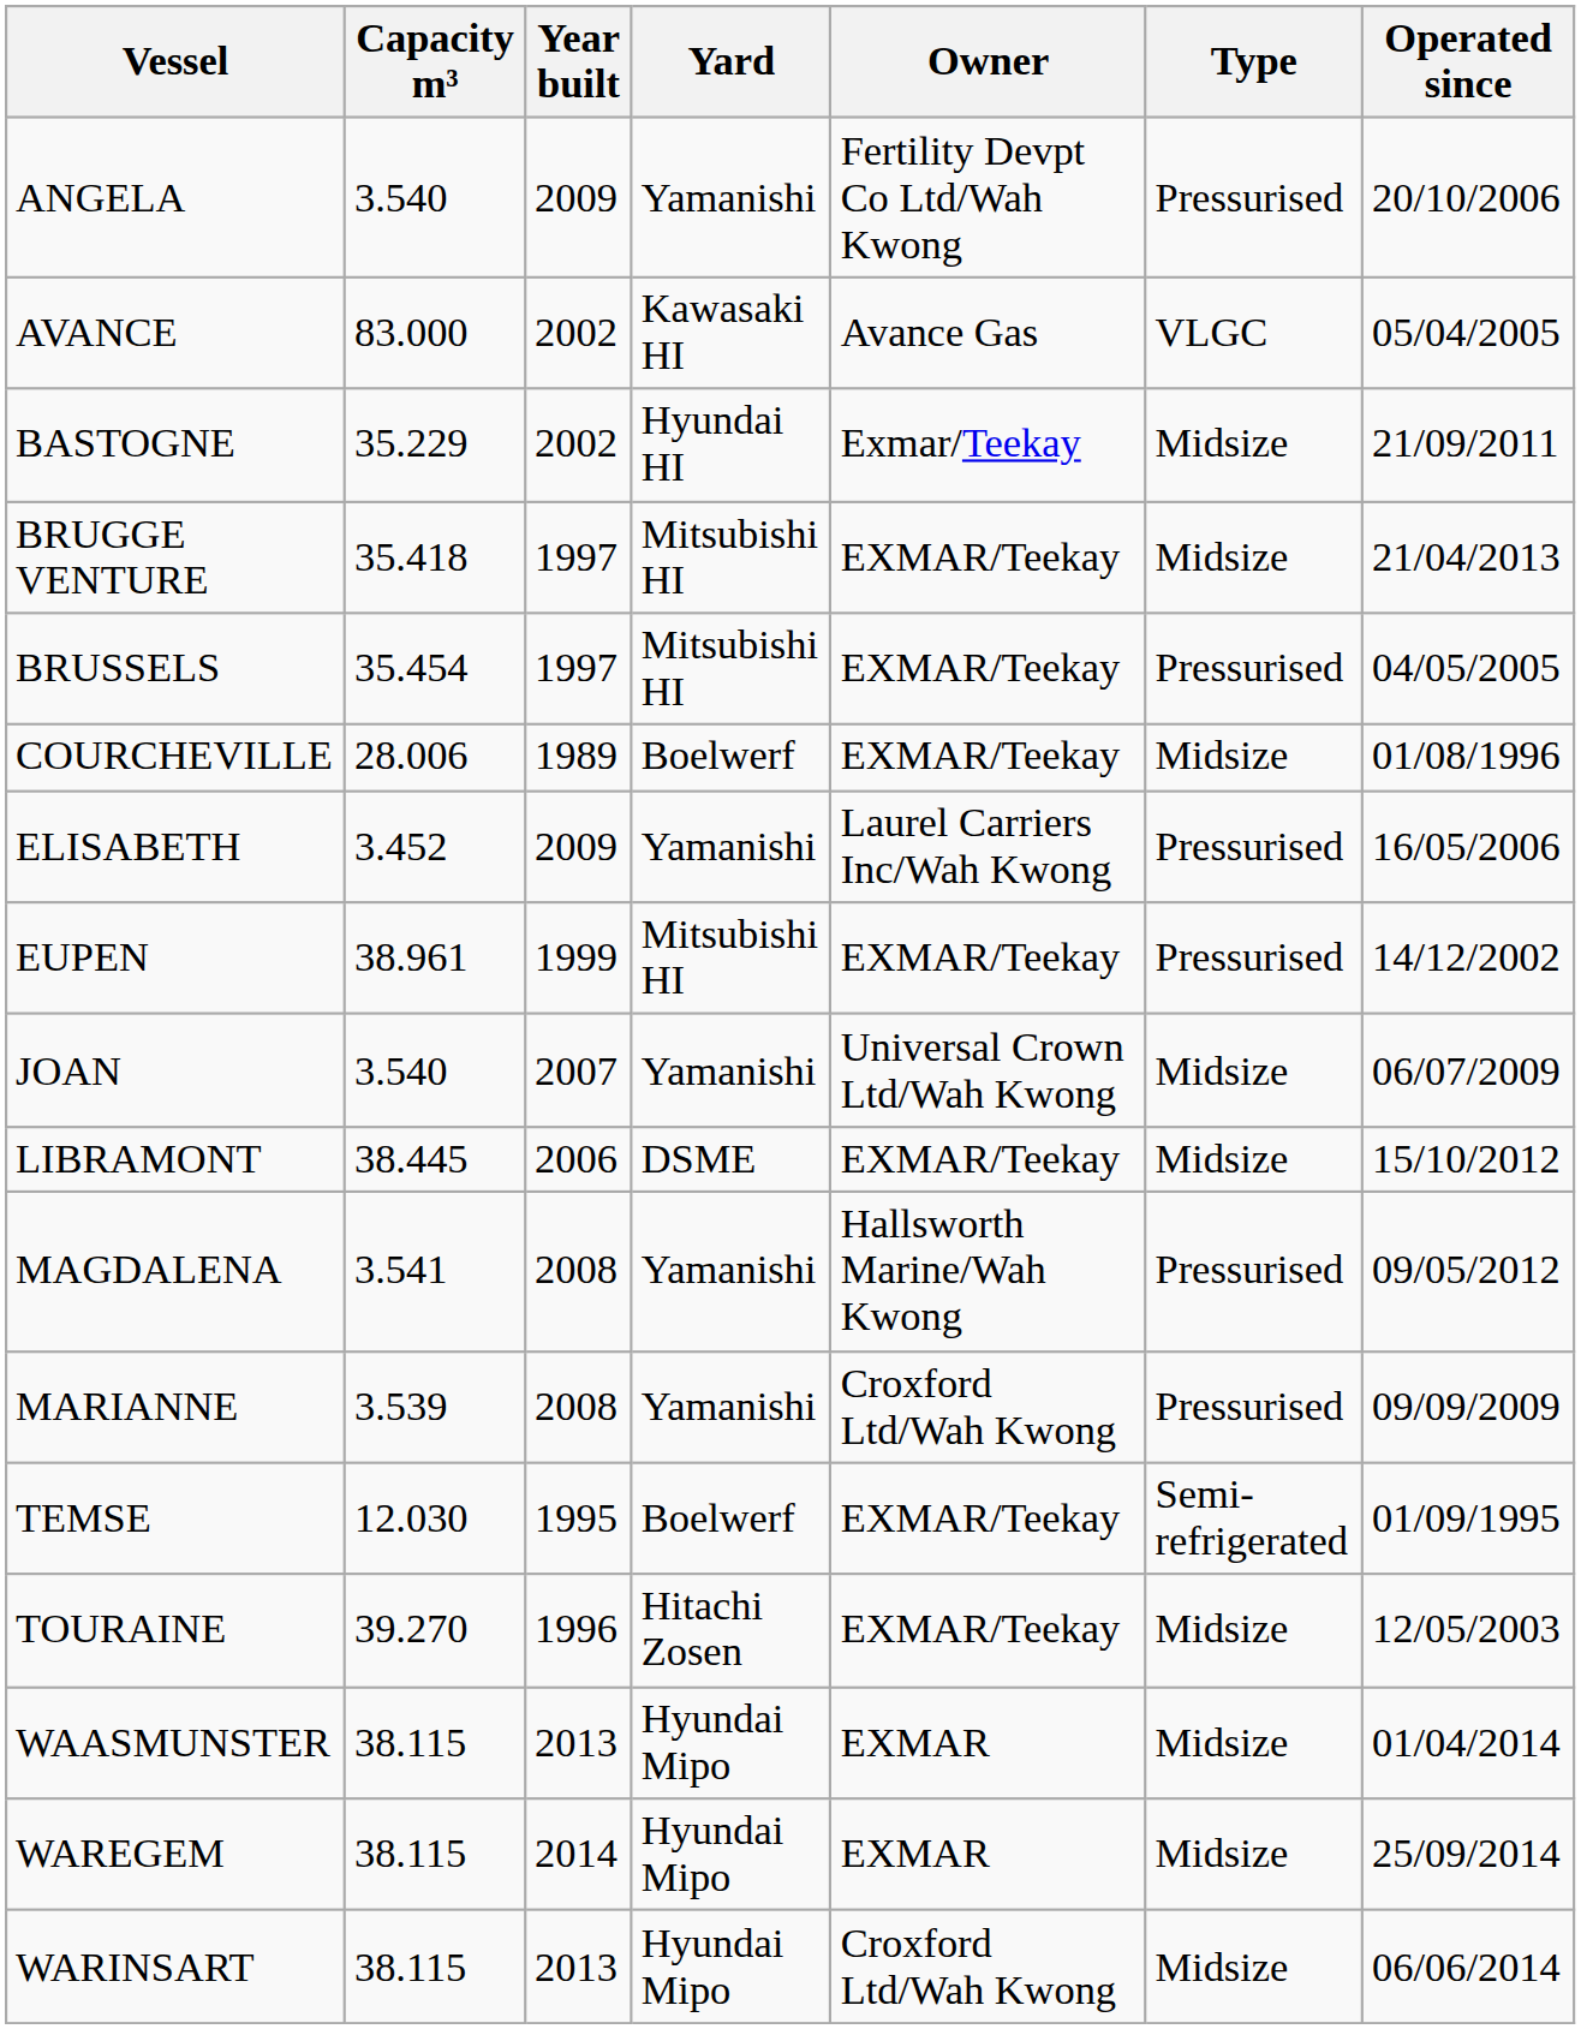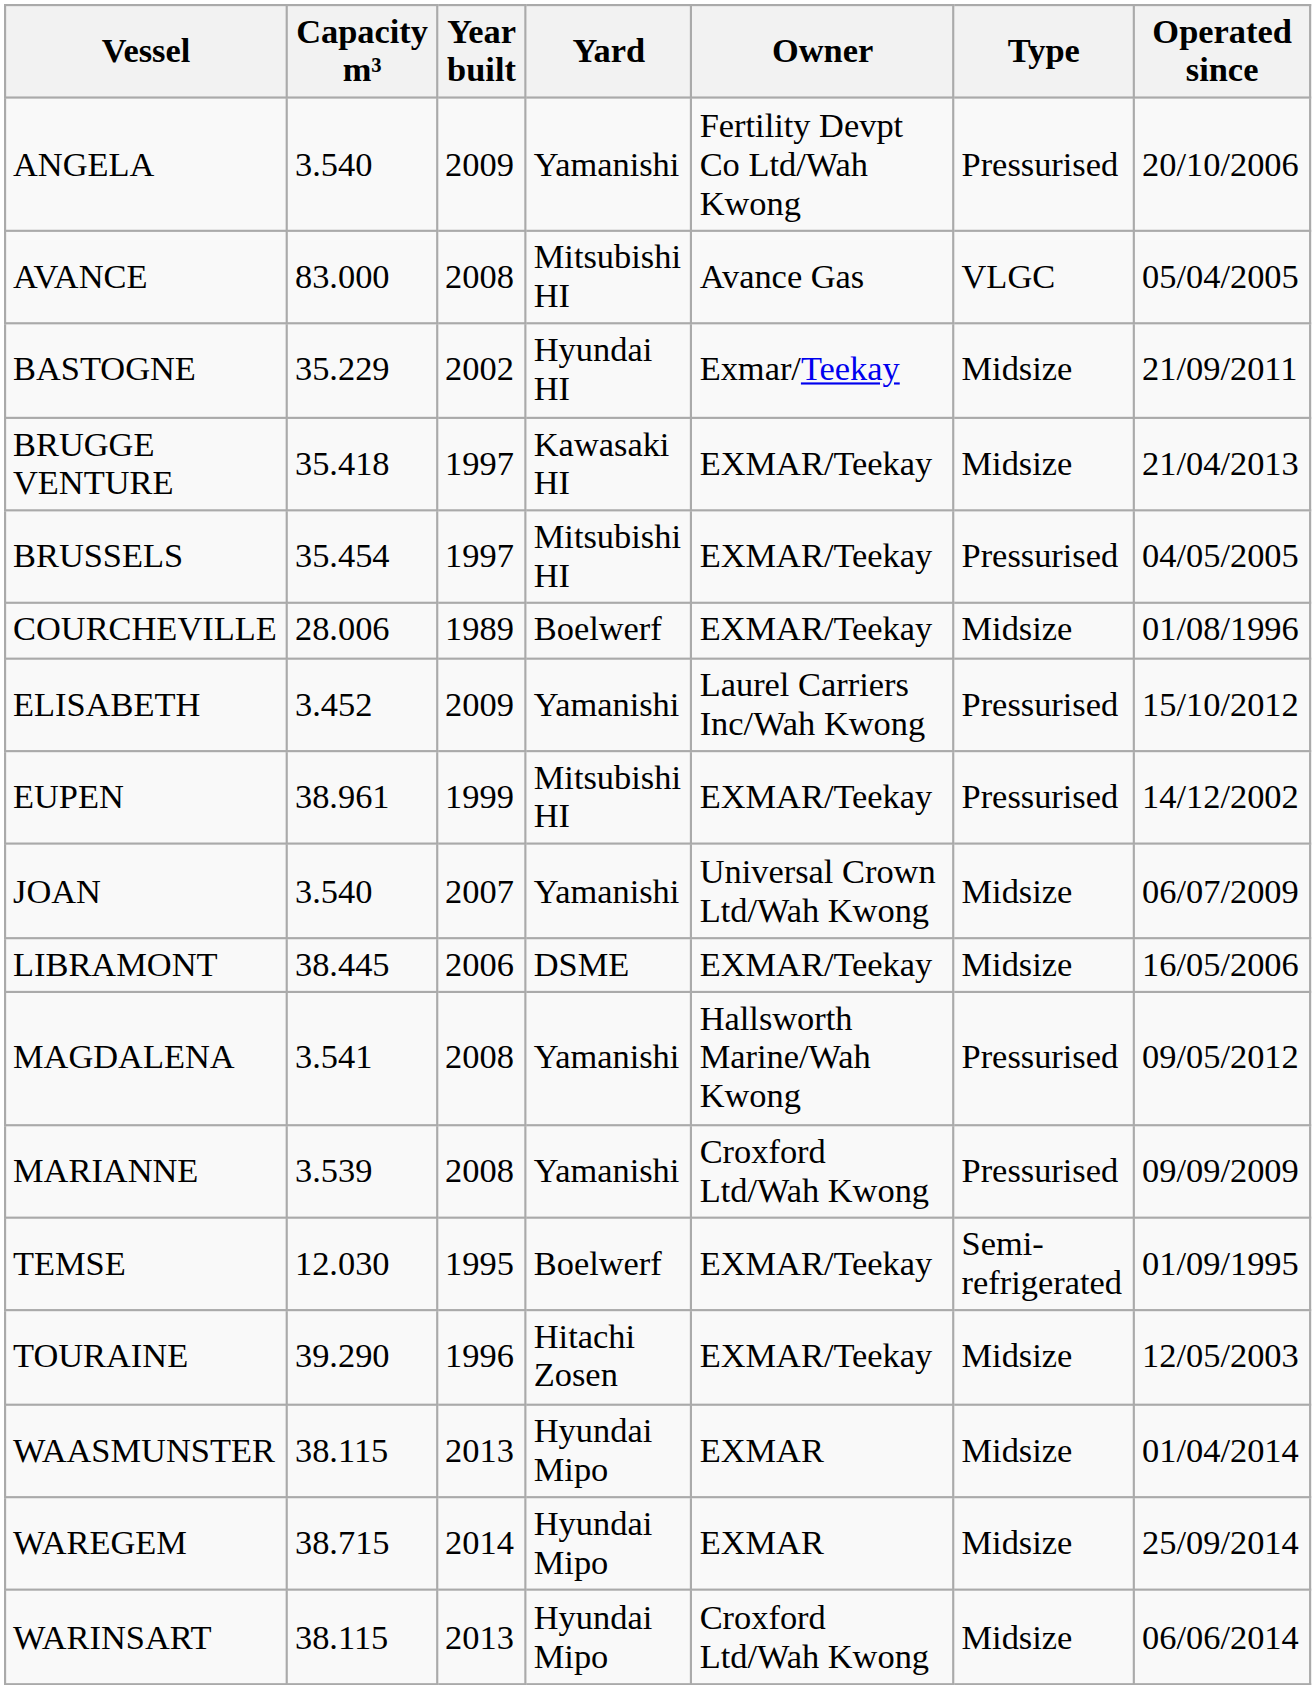 <table class="wikitable">
 <tr>
 <th>Vessel</th>
 <th>Capacity m³</th>
 <th>Year built</th>
 <th>Yard</th>
 <th>Owner</th>
 <th>Type</th>
 <th>Operated since</th>
 </tr>
 <tr>
 <td>ANGELA</td>
 <td>3.540</td>
 <td>2009</td>
 <td>Yamanishi</td>
 <td>Fertility Devpt Co Ltd/Wah Kwong</td>
 <td>Pressurised</td>
 <td>20/10/2006</td>
 </tr>
 <tr>
 <td>AVANCE</td>
 <td>83.000</td>
-<td>2002</td>
-<td>Kawasaki HI</td>
+<td>2008</td>
+<td>Mitsubishi HI</td>
 <td>Avance Gas</td>
 <td>VLGC</td>
 <td>05/04/2005</td>
 </tr>
 <tr>
 <td>BASTOGNE</td>
 <td>35.229</td>
 <td>2002</td>
 <td>Hyundai HI</td>
 <td>Exmar/<a href='#'>Teekay</a></td>
 <td>Midsize</td>
 <td>21/09/2011</td>
 </tr>
 <tr>
 <td>BRUGGE VENTURE</td>
 <td>35.418</td>
 <td>1997</td>
-<td>Mitsubishi HI</td>
+<td>Kawasaki HI</td>
 <td>EXMAR/Teekay</td>
 <td>Midsize</td>
 <td>21/04/2013</td>
 </tr>
 <tr>
 <td>BRUSSELS</td>
 <td>35.454</td>
 <td>1997</td>
 <td>Mitsubishi HI</td>
 <td>EXMAR/Teekay</td>
 <td>Pressurised</td>
 <td>04/05/2005</td>
 </tr>
 <tr>
 <td>COURCHEVILLE</td>
 <td>28.006</td>
 <td>1989</td>
 <td>Boelwerf</td>
 <td>EXMAR/Teekay</td>
 <td>Midsize</td>
 <td>01/08/1996</td>
 </tr>
 <tr>
 <td>ELISABETH</td>
 <td>3.452</td>
 <td>2009</td>
 <td>Yamanishi</td>
 <td>Laurel Carriers Inc/Wah Kwong</td>
 <td>Pressurised</td>
-<td>16/05/2006</td>
+<td>15/10/2012</td>
 </tr>
 <tr>
 <td>EUPEN</td>
 <td>38.961</td>
 <td>1999</td>
 <td>Mitsubishi HI</td>
 <td>EXMAR/Teekay</td>
 <td>Pressurised</td>
 <td>14/12/2002</td>
 </tr>
 <tr>
 <td>JOAN</td>
 <td>3.540</td>
 <td>2007</td>
 <td>Yamanishi</td>
 <td>Universal Crown Ltd/Wah Kwong</td>
 <td>Midsize</td>
 <td>06/07/2009</td>
 </tr>
 <tr>
 <td>LIBRAMONT</td>
 <td>38.445</td>
 <td>2006</td>
 <td>DSME</td>
 <td>EXMAR/Teekay</td>
 <td>Midsize</td>
-<td>15/10/2012</td>
+<td>16/05/2006</td>
 </tr>
 <tr>
 <td>MAGDALENA</td>
 <td>3.541</td>
 <td>2008</td>
 <td>Yamanishi</td>
 <td>Hallsworth Marine/Wah Kwong</td>
 <td>Pressurised</td>
 <td>09/05/2012</td>
 </tr>
 <tr>
 <td>MARIANNE</td>
 <td>3.539</td>
 <td>2008</td>
 <td>Yamanishi</td>
 <td>Croxford Ltd/Wah Kwong</td>
 <td>Pressurised</td>
 <td>09/09/2009</td>
 </tr>
 <tr>
 <td>TEMSE</td>
 <td>12.030</td>
 <td>1995</td>
 <td>Boelwerf</td>
 <td>EXMAR/Teekay</td>
 <td>Semi-refrigerated</td>
 <td>01/09/1995</td>
 </tr>
 <tr>
 <td>TOURAINE</td>
-<td>39.270</td>
+<td>39.290</td>
 <td>1996</td>
 <td>Hitachi Zosen</td>
 <td>EXMAR/Teekay</td>
 <td>Midsize</td>
 <td>12/05/2003</td>
 </tr>
 <tr>
 <td>WAASMUNSTER</td>
 <td>38.115</td>
 <td>2013</td>
 <td>Hyundai Mipo</td>
 <td>EXMAR</td>
 <td>Midsize</td>
 <td>01/04/2014</td>
 </tr>
 <tr>
 <td>WAREGEM</td>
-<td>38.115</td>
+<td>38.715</td>
 <td>2014</td>
 <td>Hyundai Mipo</td>
 <td>EXMAR</td>
 <td>Midsize</td>
 <td>25/09/2014</td>
 </tr>
 <tr>
 <td>WARINSART</td>
 <td>38.115</td>
 <td>2013</td>
 <td>Hyundai Mipo</td>
 <td>Croxford Ltd/Wah Kwong</td>
 <td>Midsize</td>
 <td>06/06/2014</td>
 </tr>
 </table>
